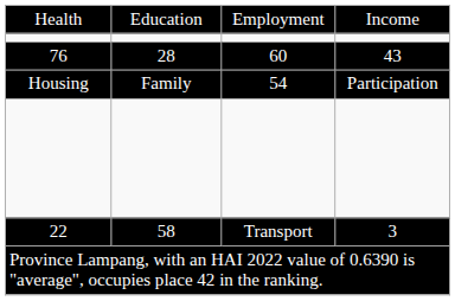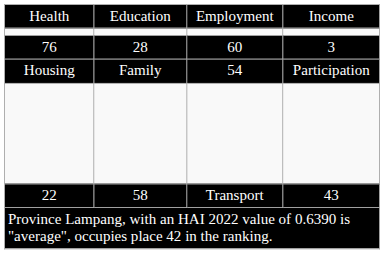 <table class="wikitable floatright" style="width:400px;">
 <tr>
 <td style="text-align:center; width:100px; background:black; color:white;">Health</td>
 <td style="text-align:center; width:100px; background:black; color:white;">Education</td>
 <td style="text-align:center; width:100px; background:black; color:white;">Employment</td>
 <td style="text-align:center; width:100px; background:black; color:white;">Income</td>
 </tr>
 <tr>
 <td></td>
 <td></td>
 <td></td>
 <td></td>
 </tr>
 <tr>
 <td style="text-align:center; background:black; color:white;">76</td>
 <td style="text-align:center; background:black; color:white;">28</td>
 <td style="text-align:center; background:black; color:white;">60</td>
-<td style="text-align:center; background:black; color:white;">43</td>
+<td style="text-align:center; background:black; color:white;">3</td>
 </tr>
 <tr>
 <td style="text-align:center; background:black; color:white;">Housing</td>
 <td style="text-align:center; background:black; color:white;">Family</td>
 <td style="text-align:center; background:black; color:white;">54</td>
 <td style="text-align:center; background:black; color:white;">Participation</td>
 </tr>
 <tr>
 <td style="height:100px;"></td>
 <td></td>
 <td></td>
 <td></td>
 </tr>
 <tr>
 <td style="text-align:center; background:black; color:white;">22</td>
 <td style="text-align:center; background:black; color:white;">58</td>
 <td style="text-align:center; background:black; color:white;">Transport</td>
-<td style="text-align:center; background:black; color:white;">3</td>
+<td style="text-align:center; background:black; color:white;">43</td>
 </tr>
 <tr>
 <td colspan="4"; style="background:black; color:white;">Province Lampang, with an HAI 2022 value of 0.6390 is "average", occupies place 42 in the ranking.</td>
 </tr>
 </table>
